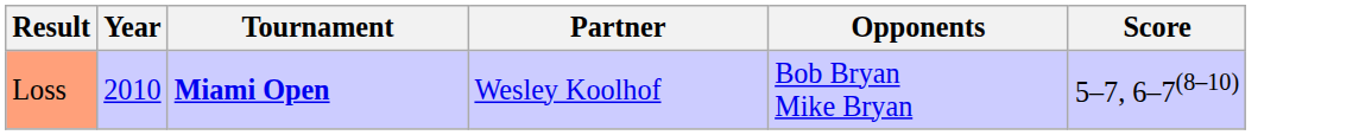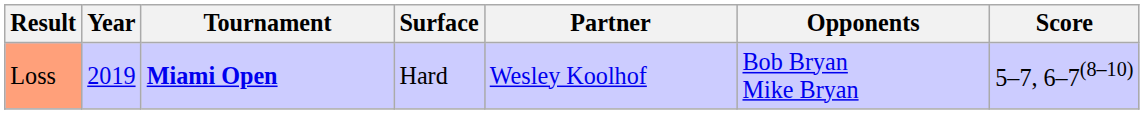 <table class="sortable wikitable">
 <tr>
 <th>Result</th>
 <th>Year</th>
 <th width=160>Tournament</th>
+<th>Surface</th>
 <th width=160>Partner</th>
 <th width=160>Opponents</th>
 <th class="unsortable">Score</th>
 </tr>
 <tr style="background:#ccf;">
 <td bgcolor="FFA07A">Loss</td>
-<td><a href='#'>2010</a></td>
+<td><a href='#'>2019</a></td>
 <td><strong><a href='#'>Miami Open</a></strong></td>
+<td>Hard</td>
 <td> <a href='#'>Wesley Koolhof</a></td>
 <td> <a href='#'>Bob Bryan</a><br> <a href='#'>Mike Bryan</a></td>
 <td>5–7, 6–7<sup>(8–10)</sup></td>
 </tr>
 </table>
